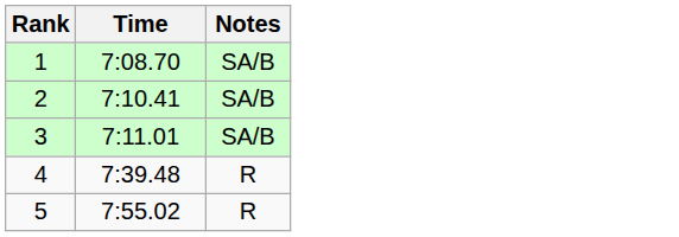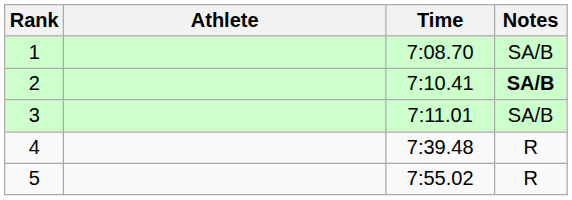 <table class=wikitable style="text-align:center">
 <tr>
 <th width=40>Rank</th>
+<th width=250>Athlete</th>
 <th width=80>Time</th>
 <th width=50>Notes</th>
 </tr>
 <tr bgcolor="ccffcc">
 <td>1</td>
+<td align="left"></td>
 <td>7:08.70</td>
 <td>SA/B</td>
 </tr>
 <tr bgcolor="ccffcc">
 <td>2</td>
+<td align="left"></td>
 <td>7:10.41</td>
-<td>SA/B</td>
+<td><strong>SA/B</strong></td>
 </tr>
 <tr bgcolor="ccffcc">
 <td>3</td>
+<td align="left"></td>
 <td>7:11.01</td>
 <td>SA/B</td>
 </tr>
 <tr>
 <td>4</td>
+<td align="left"></td>
 <td>7:39.48</td>
 <td>R</td>
 </tr>
 <tr>
 <td>5</td>
+<td align="left"></td>
 <td>7:55.02</td>
 <td>R</td>
 </tr>
 </table>
